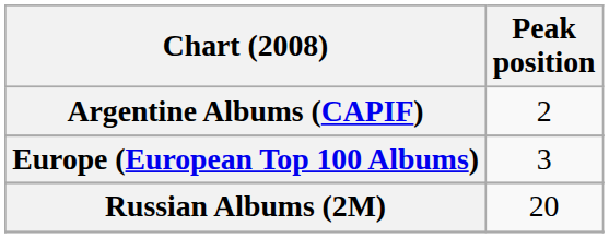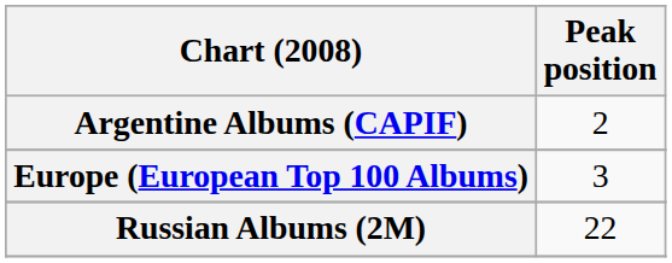 <table class="wikitable sortable plainrowheaders" style="text-align:center">
 <tr>
 <th scope="col">Chart (2008)</th>
 <th scope="col">Peak<br>position</th>
 </tr>
 <tr>
 <th scope="row">Argentine Albums (<a href='#'>CAPIF</a>)</th>
 <td>2</td>
 </tr>
 <tr>
 </tr>
 <tr>
 </tr>
 <tr>
 </tr>
 <tr>
 </tr>
 <tr>
 </tr>
 <tr>
 </tr>
 <tr>
 </tr>
 <tr>
 </tr>
 <tr>
 </tr>
 <tr>
 </tr>
 <tr>
 <th scope="row">Europe (<a href='#'>European Top 100 Albums</a>)</th>
 <td>3</td>
 </tr>
 <tr>
 </tr>
 <tr>
 </tr>
 <tr>
 </tr>
 <tr>
 </tr>
 <tr>
 </tr>
 <tr>
 </tr>
 <tr>
 </tr>
 <tr>
 </tr>
 <tr>
 </tr>
 <tr>
 </tr>
 <tr>
 </tr>
 <tr>
 <th scope="row">Russian Albums (2M)</th>
-<td>20</td>
+<td>22</td>
 </tr>
 <tr>
 </tr>
 <tr>
 </tr>
 <tr>
 </tr>
 <tr>
 </tr>
 <tr>
 </tr>
 <tr>
 </tr>
 <tr>
 </tr>
 <tr>
 </tr>
 <tr>
 </tr>
 </table>
